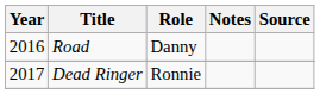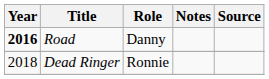 <table class="wikitable sortable">
 <tr>
 <th>Year</th>
 <th>Title</th>
 <th>Role</th>
 <th class="unsortable">Notes</th>
 <th class="unsortable">Source</th>
 </tr>
 <tr>
-<td>2016</td>
+<td><strong>2016</strong></td>
 <td><em>Road</em></td>
 <td>Danny</td>
 <td></td>
 <td></td>
 </tr>
 <tr>
 </tr>
 <tr>
-<td>2017</td>
+<td>2018</td>
 <td><em>Dead Ringer</em></td>
 <td>Ronnie</td>
 <td></td>
 <td></td>
 </tr>
 <tr>
 </tr>
 </table>
